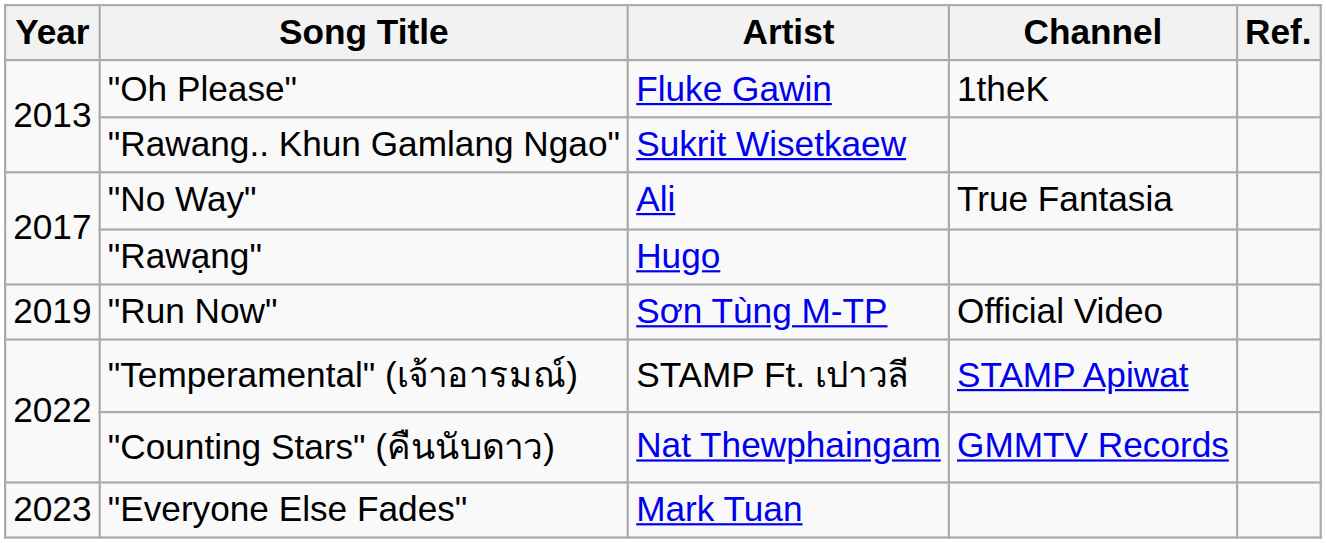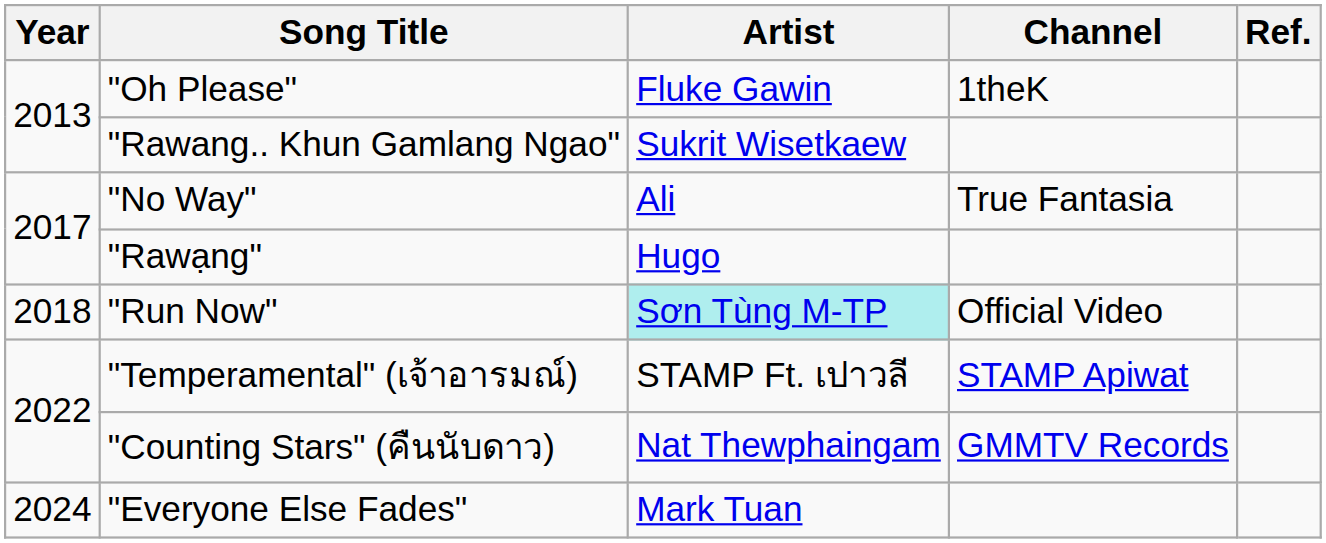 <table class="wikitable">
 <tr>
 <th>Year</th>
 <th>Song Title</th>
 <th>Artist</th>
 <th>Channel</th>
 <th>Ref.</th>
 </tr>
 <tr>
 <td rowspan="2">2013</td>
 <td>"Oh Please"</td>
 <td><a href='#'>Fluke Gawin</a></td>
 <td>1theK</td>
 <td style="text-align:center;"></td>
 </tr>
 <tr>
 <td>"Rawang.. Khun Gamlang Ngao"</td>
 <td><a href='#'>Sukrit Wisetkaew</a></td>
 <td></td>
 <td></td>
 </tr>
 <tr>
 <td rowspan="2">2017</td>
 <td>"No Way"</td>
 <td><a href='#'>Ali</a></td>
 <td>True Fantasia</td>
 <td style="text-align:center;"></td>
 </tr>
 <tr>
 <td>"Rawạng"</td>
 <td><a href='#'>Hugo</a></td>
 <td></td>
 <td></td>
 </tr>
 <tr>
-<td>2019</td>
+<td>2018</td>
 <td>"Run Now"</td>
-<td><a href='#'>Sơn Tùng M-TP</a></td>
+<td style="background: paleturquoise;"><a href='#'>Sơn Tùng M-TP</a></td>
 <td>Official Video</td>
 <td style="text-align:center;"></td>
 </tr>
 <tr>
 <td rowspan = "2">2022</td>
 <td>"Temperamental" (เจ้าอารมณ์)</td>
 <td>STAMP Ft. เปาวลี</td>
 <td><a href='#'>STAMP Apiwat</a></td>
 <td style="text-align:center;"></td>
 </tr>
 <tr>
 <td>"Counting Stars" (คืนนับดาว) <br></td>
 <td><a href='#'>Nat Thewphaingam</a></td>
 <td><a href='#'>GMMTV Records</a></td>
 <td style="text-align:center;"></td>
 </tr>
 <tr>
-<td>2023</td>
+<td>2024</td>
 <td>"Everyone Else Fades"</td>
 <td><a href='#'>Mark Tuan</a></td>
 <td></td>
 <td></td>
 </tr>
 </table>
